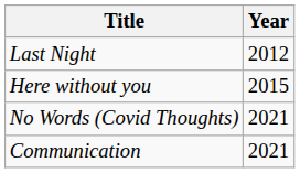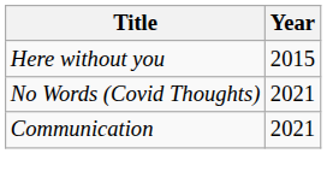 <table class="wikitable">
 <tr>
 <th>Title</th>
 <th>Year</th>
-</tr>
-<tr>
-<td><em>Last Night</em></td>
-<td>2012</td>
 </tr>
 <tr>
 <td><em>Here without you</em></td>
 <td>2015</td>
 </tr>
 <tr>
 <td><em>No Words (Covid Thoughts)</em></td>
 <td>2021</td>
 </tr>
 <tr>
 <td><em>Communication</em></td>
 <td>2021</td>
 </tr>
 </table>
